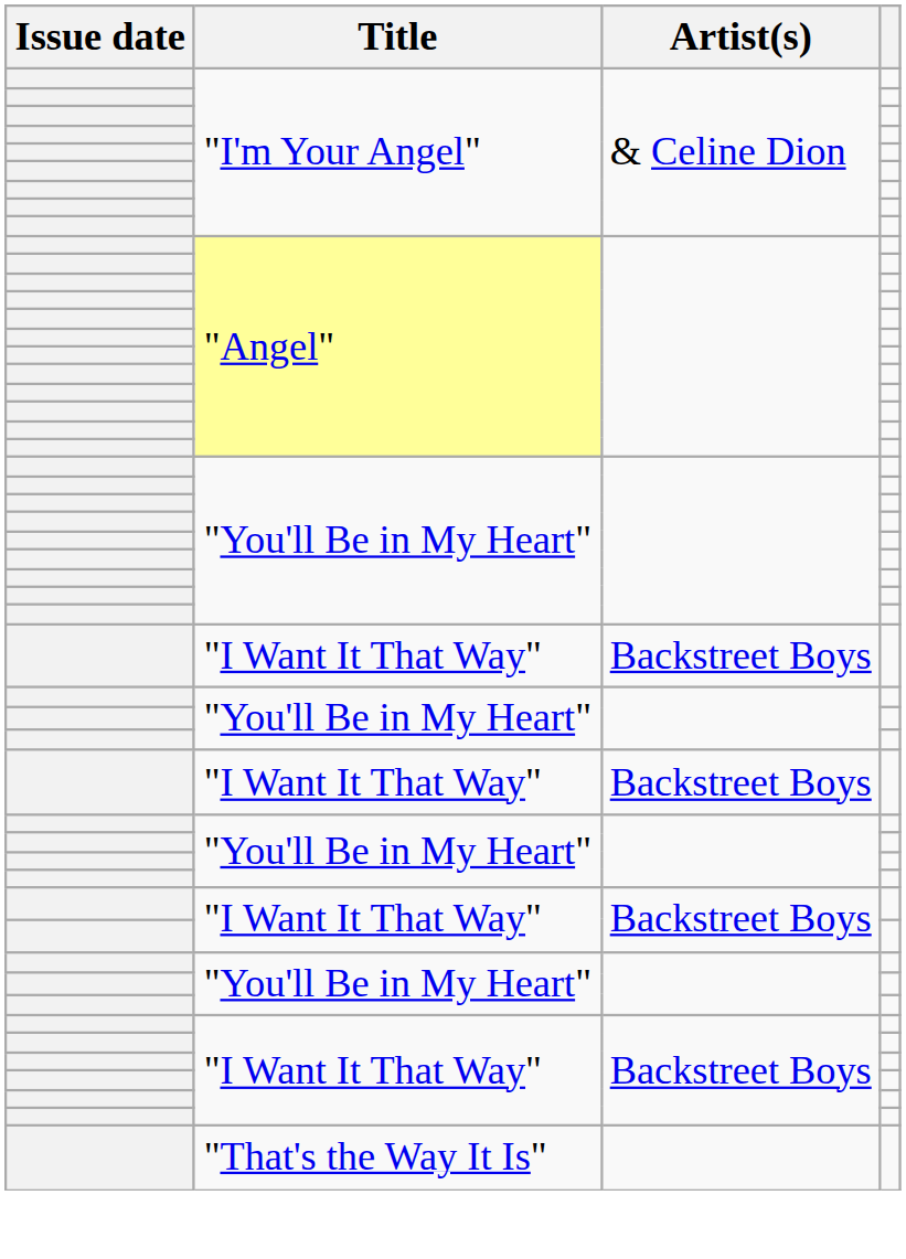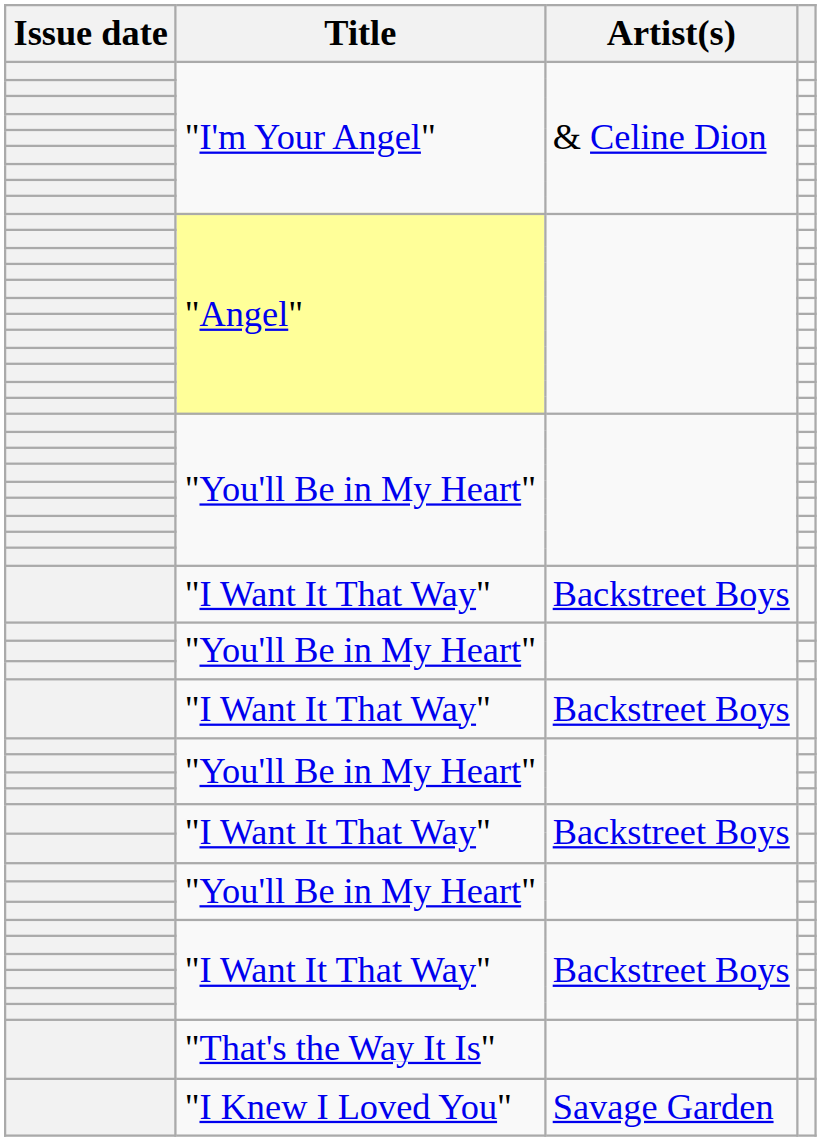 <table class="wikitable sortable plainrowheaders">
 <tr>
 <th scope=col>Issue date</th>
 <th scope=col>Title</th>
 <th scope=col>Artist(s)</th>
 <th scope=col class=unsortable></th>
 </tr>
 <tr>
 <th scope=row></th>
 <td rowspan="9">"<a href='#'>I'm Your Angel</a>"</td>
 <td rowspan="9"> & <a href='#'>Celine Dion</a></td>
 <td align=center></td>
 </tr>
 <tr>
 <th scope=row></th>
 <td align=center></td>
 </tr>
 <tr>
 <th scope=row></th>
 <td align=center></td>
 </tr>
 <tr>
 <th scope=row></th>
 <td align=center></td>
 </tr>
 <tr>
 <th scope=row></th>
 <td align=center></td>
 </tr>
 <tr>
 <th scope=row></th>
 <td align=center></td>
 </tr>
 <tr>
 <th scope=row></th>
 <td align=center></td>
 </tr>
 <tr>
 <th scope=row></th>
 <td align=center></td>
 </tr>
 <tr>
 <th scope=row></th>
 <td align=center></td>
 </tr>
 <tr>
 <th scope=row></th>
 <td bgcolor=#FFFF99 rowspan="12">"<a href='#'>Angel</a>" </td>
 <td rowspan="12"></td>
 <td align=center></td>
 </tr>
 <tr>
 <th scope=row></th>
 <td align=center></td>
 </tr>
 <tr>
 <th scope=row></th>
 <td align=center></td>
 </tr>
 <tr>
 <th scope=row></th>
 <td align=center></td>
 </tr>
 <tr>
 <th scope=row></th>
 <td align=center></td>
 </tr>
 <tr>
 <th scope=row></th>
 <td align=center></td>
 </tr>
 <tr>
 <th scope=row></th>
 <td align=center></td>
 </tr>
 <tr>
 <th scope=row></th>
 <td align=center></td>
 </tr>
 <tr>
 <th scope=row></th>
 <td align=center></td>
 </tr>
 <tr>
 <th scope=row></th>
 <td align=center></td>
 </tr>
 <tr>
 <th scope=row></th>
 <td align=center></td>
 </tr>
 <tr>
 <th scope=row></th>
 <td align=center></td>
 </tr>
 <tr>
 <th scope=row></th>
 <td rowspan="9">"<a href='#'>You'll Be in My Heart</a>"</td>
 <td rowspan="9"></td>
 <td align=center></td>
 </tr>
 <tr>
 <th scope=row></th>
 <td align=center></td>
 </tr>
 <tr>
 <th scope=row></th>
 <td align=center></td>
 </tr>
 <tr>
 <th scope=row></th>
 <td align=center></td>
 </tr>
 <tr>
 <th scope=row></th>
 <td align=center></td>
 </tr>
 <tr>
 <th scope=row></th>
 <td align=center></td>
 </tr>
 <tr>
 <th scope=row></th>
 <td align=center></td>
 </tr>
 <tr>
 <th scope=row></th>
 <td align=center></td>
 </tr>
 <tr>
 <th scope=row></th>
 <td align=center></td>
 </tr>
 <tr>
 <th scope=row></th>
 <td rowspan="1">"<a href='#'>I Want It That Way</a>"</td>
 <td rowspan="1"><a href='#'>Backstreet Boys</a></td>
 <td align=center></td>
 </tr>
 <tr>
 <th scope=row></th>
 <td rowspan="3">"<a href='#'>You'll Be in My Heart</a>"</td>
 <td rowspan="3"></td>
 <td align=center></td>
 </tr>
 <tr>
 <th scope=row></th>
 <td align=center></td>
 </tr>
 <tr>
 <th scope=row></th>
 <td align=center></td>
 </tr>
 <tr>
 <th scope=row></th>
 <td rowspan="1">"<a href='#'>I Want It That Way</a>"</td>
 <td rowspan="1"><a href='#'>Backstreet Boys</a></td>
 <td align=center></td>
 </tr>
 <tr>
 <th scope=row></th>
 <td rowspan="4">"<a href='#'>You'll Be in My Heart</a>"</td>
 <td rowspan="4"></td>
 <td align=center></td>
 </tr>
 <tr>
 <th scope=row></th>
 <td align=center></td>
 </tr>
 <tr>
 <th scope=row></th>
 <td align=center></td>
 </tr>
 <tr>
 <th scope=row></th>
 <td align=center></td>
 </tr>
 <tr>
 <th scope=row></th>
 <td rowspan="2">"<a href='#'>I Want It That Way</a>"</td>
 <td rowspan="2"><a href='#'>Backstreet Boys</a></td>
 <td align=center></td>
 </tr>
 <tr>
 <th scope=row></th>
 <td align=center></td>
 </tr>
 <tr>
 <th scope=row></th>
 <td rowspan="3">"<a href='#'>You'll Be in My Heart</a>"</td>
 <td rowspan="3"></td>
 <td align=center></td>
 </tr>
 <tr>
 <th scope=row></th>
 <td align=center></td>
 </tr>
 <tr>
 <th scope=row></th>
 <td align=center></td>
 </tr>
 <tr>
 <th scope=row></th>
 <td rowspan="6">"<a href='#'>I Want It That Way</a>"</td>
 <td rowspan="6"><a href='#'>Backstreet Boys</a></td>
 <td align=center></td>
 </tr>
 <tr>
 <th scope=row></th>
 <td align=center></td>
 </tr>
 <tr>
 <th scope=row></th>
 <td align=center></td>
 </tr>
 <tr>
 <th scope=row></th>
 <td align=center></td>
 </tr>
 <tr>
 <th scope=row></th>
 <td align=center></td>
 </tr>
 <tr>
 <th scope=row></th>
 <td align=center></td>
 </tr>
 <tr>
 <th scope=row></th>
 <td rowspan="1">"<a href='#'>That's the Way It Is</a>"</td>
 <td rowspan="1"></td>
 <td align=center></td>
 </tr>
+<tr>
+<th scope=row></th>
+<td rowspan="1">"<a href='#'>I Knew I Loved You</a>"</td>
+<td rowspan="1"><a href='#'>Savage Garden</a></td>
+<td align=center></td>
+</tr>
 </table>
